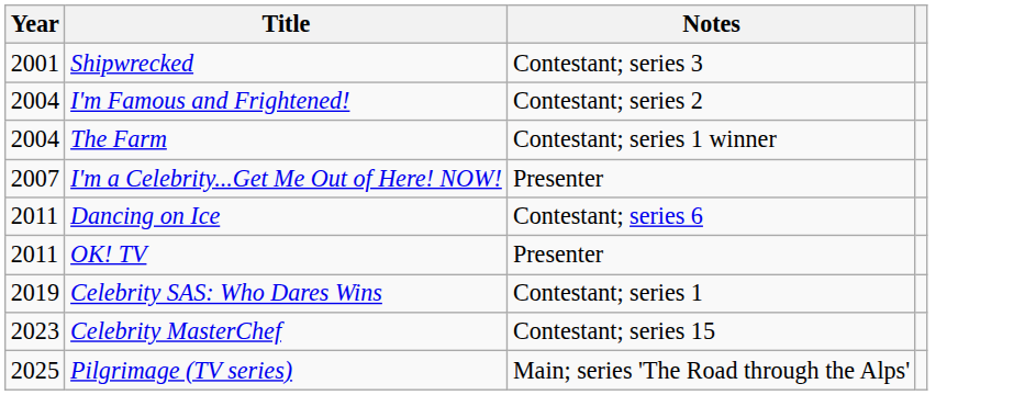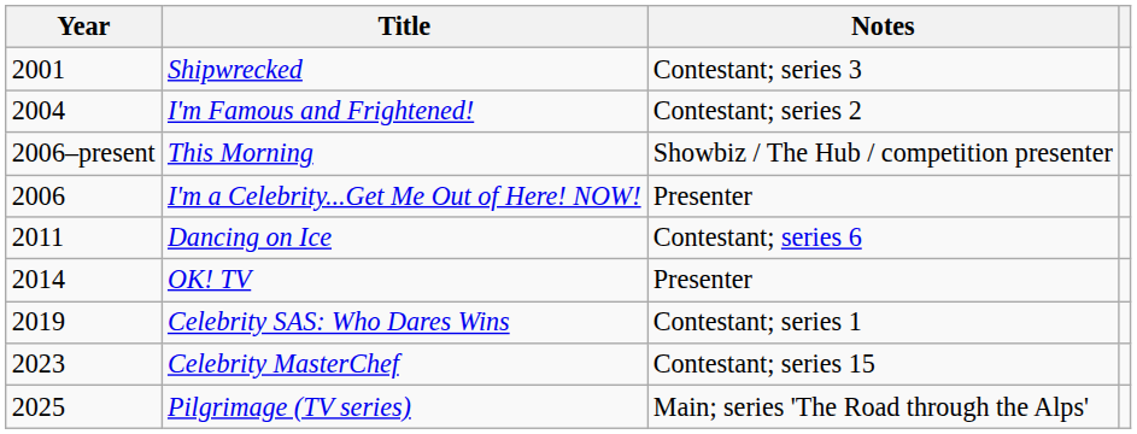 <table class="wikitable sortable">
 <tr>
 <th>Year</th>
 <th>Title</th>
 <th>Notes</th>
 <th class="unsortable"></th>
 </tr>
 <tr>
 <td>2001</td>
 <td><em><a href='#'>Shipwrecked</a></em></td>
 <td>Contestant; series 3</td>
 <td align="center"></td>
 </tr>
 <tr>
 <td>2004</td>
 <td><em><a href='#'>I'm Famous and Frightened!</a></em></td>
 <td>Contestant; series 2</td>
 <td align="center"></td>
 </tr>
 <tr>
-<td>2004</td>
-<td><em><a href='#'>The Farm</a></em></td>
-<td>Contestant; series 1 winner</td>
+<td>2006–present</td>
+<td><em><a href='#'>This Morning</a></em></td>
+<td>Showbiz / The Hub / competition presenter</td>
 <td align="center"></td>
 </tr>
 <tr>
-<td>2007</td>
+<td>2006</td>
 <td><em><a href='#'>I'm a Celebrity...Get Me Out of Here! NOW!</a></em></td>
 <td>Presenter</td>
 <td align="center"></td>
 </tr>
 <tr>
 <td>2011</td>
 <td><em><a href='#'>Dancing on Ice</a></em></td>
 <td>Contestant; <a href='#'>series 6</a></td>
 <td align="center"></td>
 </tr>
 <tr>
-<td>2011</td>
+<td>2014</td>
 <td><em><a href='#'>OK! TV</a></em></td>
 <td>Presenter</td>
 <td align="center"></td>
 </tr>
 <tr>
 <td>2019</td>
 <td><em><a href='#'>Celebrity SAS: Who Dares Wins</a></em></td>
 <td>Contestant; series 1</td>
 <td align="center"></td>
 </tr>
 <tr>
 <td>2023</td>
 <td><em><a href='#'>Celebrity MasterChef</a></em></td>
 <td>Contestant; series 15</td>
 <td align="center"></td>
 </tr>
 <tr>
 <td>2025</td>
 <td><em><a href='#'>Pilgrimage (TV series)</a></em></td>
 <td>Main; series 'The Road through the Alps'</td>
 <td align="center"></td>
 </tr>
 </table>
